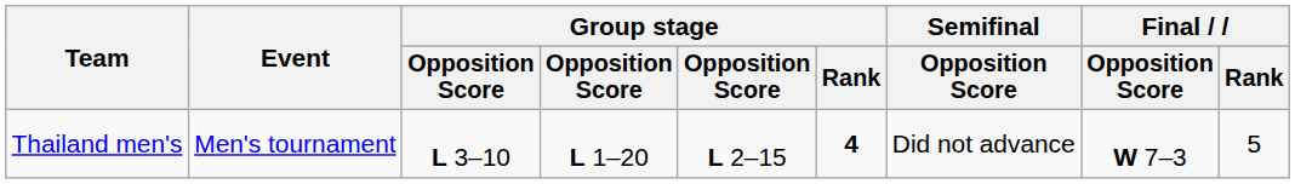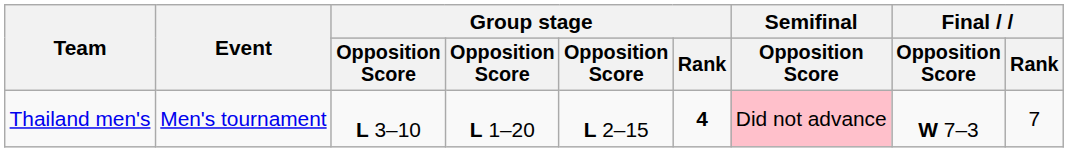 <table class="wikitable" style="text-align:center; font-size:90%">
 <tr>
 <th rowspan=2>Team</th>
 <th rowspan=2>Event</th>
 <th colspan=4>Group stage</th>
 <th>Semifinal</th>
 <th colspan=2>Final /  / </th>
 </tr>
 <tr style="font-size:95%">
 <th>Opposition<br>Score</th>
 <th>Opposition<br>Score</th>
 <th>Opposition<br>Score</th>
 <th>Rank</th>
 <th>Opposition<br>Score</th>
 <th>Opposition<br>Score</th>
 <th>Rank</th>
 </tr>
 <tr>
 <td align=left><a href='#'>Thailand men's</a></td>
 <td align=left><a href='#'>Men's tournament</a></td>
 <td><br><strong>L</strong> 3–10</td>
 <td><br><strong>L</strong> 1–20</td>
 <td><br><strong>L</strong> 2–15</td>
 <td><strong>4</strong></td>
-<td>Did not advance</td>
+<td style="background: pink;">Did not advance</td>
 <td><br><strong>W</strong> 7–3</td>
-<td>5</td>
+<td>7</td>
 </tr>
 </table>
